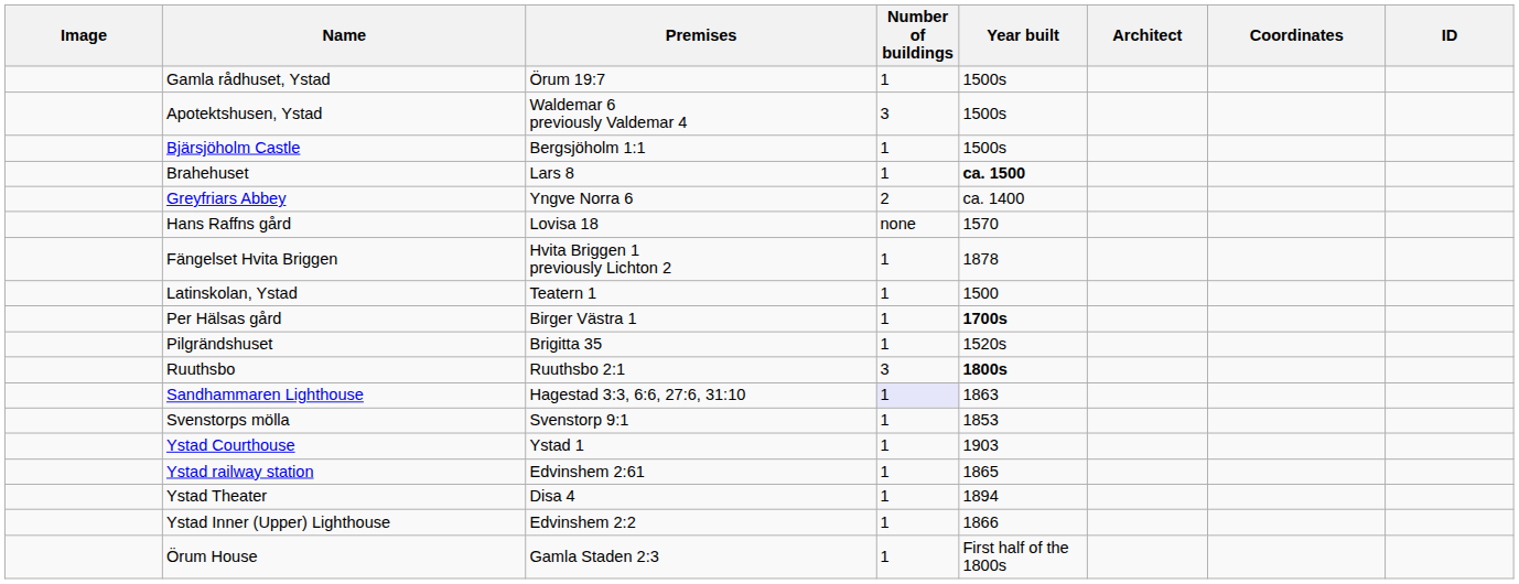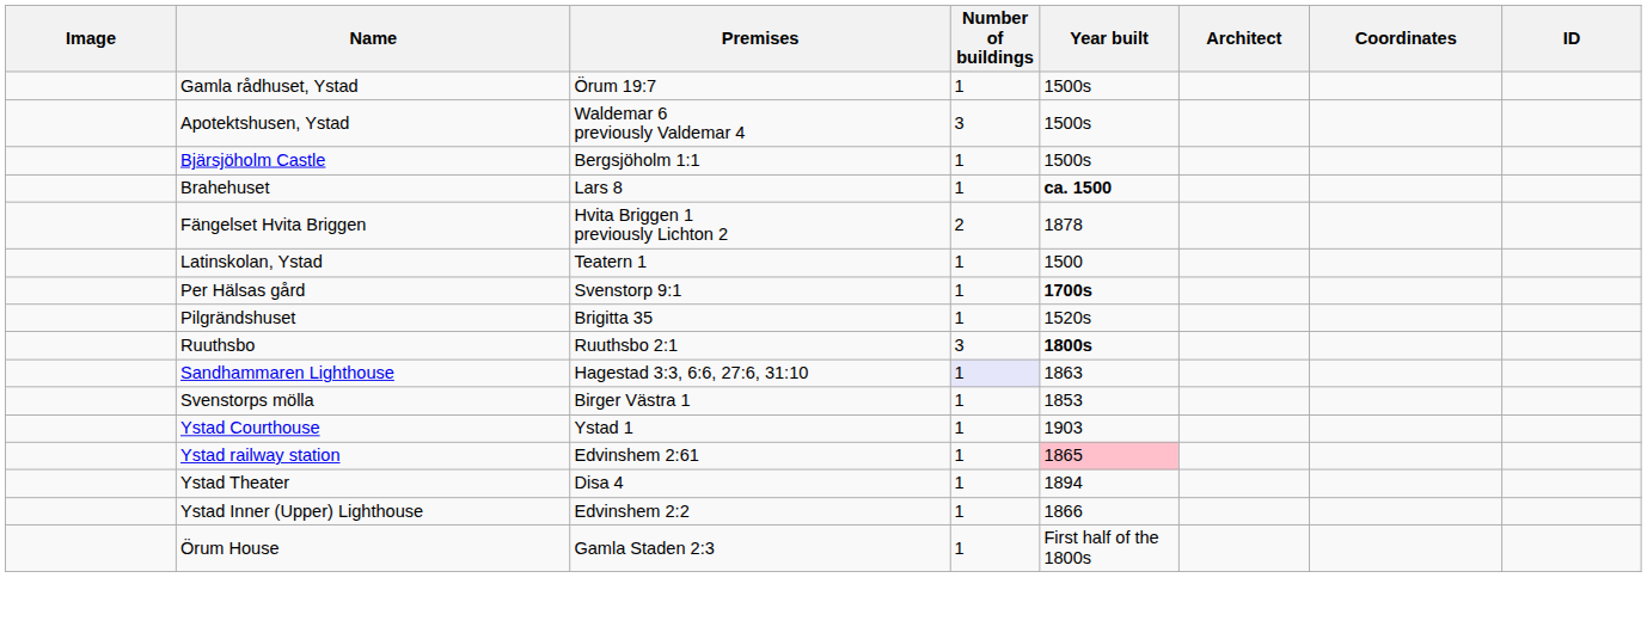 <table class="wikitable" width="95%">
 <tr>
 <th width="150">Image</th>
 <th>Name</th>
 <th>Premises</th>
 <th width="75">Number of<br>buildings</th>
 <th width="120">Year built</th>
 <th>Architect</th>
 <th width="170">Coordinates</th>
 <th width="120">ID</th>
 </tr>
 <tr>
 <td></td>
 <td>Gamla rådhuset, Ystad</td>
 <td>Örum 19:7</td>
 <td>1</td>
 <td>1500s</td>
 <td></td>
 <td></td>
 <td></td>
 </tr>
 <tr>
 <td></td>
 <td>Apotektshusen, Ystad</td>
 <td>Waldemar 6<br>previously Valdemar 4</td>
 <td>3</td>
 <td>1500s</td>
 <td></td>
 <td></td>
 <td></td>
 </tr>
 <tr>
 <td></td>
 <td Bjärsjöholms slott><a href='#'>Bjärsjöholm Castle</a></td>
 <td>Bergsjöholm 1:1</td>
 <td>1</td>
 <td>1500s</td>
 <td></td>
 <td></td>
 <td></td>
 </tr>
 <tr>
 <td></td>
 <td>Brahehuset</td>
 <td>Lars 8</td>
 <td>1</td>
 <td><strong>ca. 1500</strong></td>
 <td></td>
 <td></td>
 <td></td>
 </tr>
 <tr>
 <td></td>
-<td Gråbrödraklostret i Ystad><a href='#'>Greyfriars Abbey</a></td>
-<td>Yngve Norra 6</td>
-<td>2</td>
-<td>ca. 1400</td>
-<td></td>
-<td></td>
-<td></td>
-</tr>
-<tr>
-<td></td>
-<td>Hans Raffns gård</td>
-<td>Lovisa 18</td>
-<td>none</td>
-<td>1570</td>
-<td></td>
-<td></td>
-<td></td>
-</tr>
-<tr>
-<td></td>
 <td>Fängelset Hvita Briggen</td>
 <td>Hvita Briggen 1<br>previously Lichton 2</td>
-<td>1</td>
+<td>2</td>
 <td>1878</td>
 <td></td>
 <td></td>
 <td></td>
 </tr>
 <tr>
 <td></td>
 <td>Latinskolan, Ystad</td>
 <td>Teatern 1</td>
 <td>1</td>
 <td>1500</td>
 <td></td>
 <td></td>
 <td></td>
 </tr>
 <tr>
 <td></td>
 <td>Per Hälsas gård</td>
-<td>Birger Västra 1</td>
+<td>Svenstorp 9:1</td>
 <td>1</td>
 <td><strong>1700s</strong></td>
 <td></td>
 <td></td>
 <td></td>
 </tr>
 <tr>
 <td></td>
 <td>Pilgrändshuset</td>
 <td>Brigitta 35</td>
 <td>1</td>
 <td>1520s</td>
 <td></td>
 <td></td>
 <td></td>
 </tr>
 <tr>
 <td></td>
 <td>Ruuthsbo</td>
 <td>Ruuthsbo 2:1</td>
 <td>3</td>
 <td><strong>1800s</strong></td>
 <td></td>
 <td></td>
 <td></td>
 </tr>
 <tr>
 <td></td>
 <td><a href='#'>Sandhammaren Lighthouse</a></td>
 <td>Hagestad 3:3, 6:6, 27:6, 31:10</td>
 <td style="background: lavender;">1</td>
 <td>1863</td>
 <td></td>
 <td></td>
 <td></td>
 </tr>
 <tr>
 <td></td>
 <td>Svenstorps mölla</td>
-<td>Svenstorp 9:1</td>
+<td>Birger Västra 1</td>
 <td>1</td>
 <td>1853</td>
 <td></td>
 <td></td>
 <td></td>
 </tr>
 <tr>
 <td></td>
 <td Ystads tingsrätt><a href='#'>Ystad Courthouse</a></td>
 <td>Ystad 1</td>
 <td>1</td>
 <td>1903</td>
 <td></td>
 <td></td>
 <td></td>
 </tr>
 <tr>
 <td></td>
 <td><a href='#'>Ystad railway station</a></td>
 <td>Edvinshem 2:61</td>
 <td>1</td>
-<td>1865</td>
+<td style="background: pink;">1865</td>
 <td></td>
 <td></td>
 <td></td>
 </tr>
 <tr>
 <td></td>
 <td>Ystad Theater</td>
 <td>Disa 4</td>
 <td>1</td>
 <td>1894</td>
 <td></td>
 <td></td>
 <td></td>
 </tr>
 <tr>
 <td></td>
 <td Ystads övre fyr>Ystad Inner (Upper) Lighthouse</td>
 <td>Edvinshem 2:2</td>
 <td>1</td>
 <td>1866</td>
 <td></td>
 <td></td>
 <td></td>
 </tr>
 <tr>
 <td></td>
 <td>Örum House</td>
 <td>Gamla Staden 2:3</td>
 <td>1</td>
 <td>First half of the 1800s</td>
 <td></td>
 <td></td>
 <td></td>
 </tr>
 </table>
